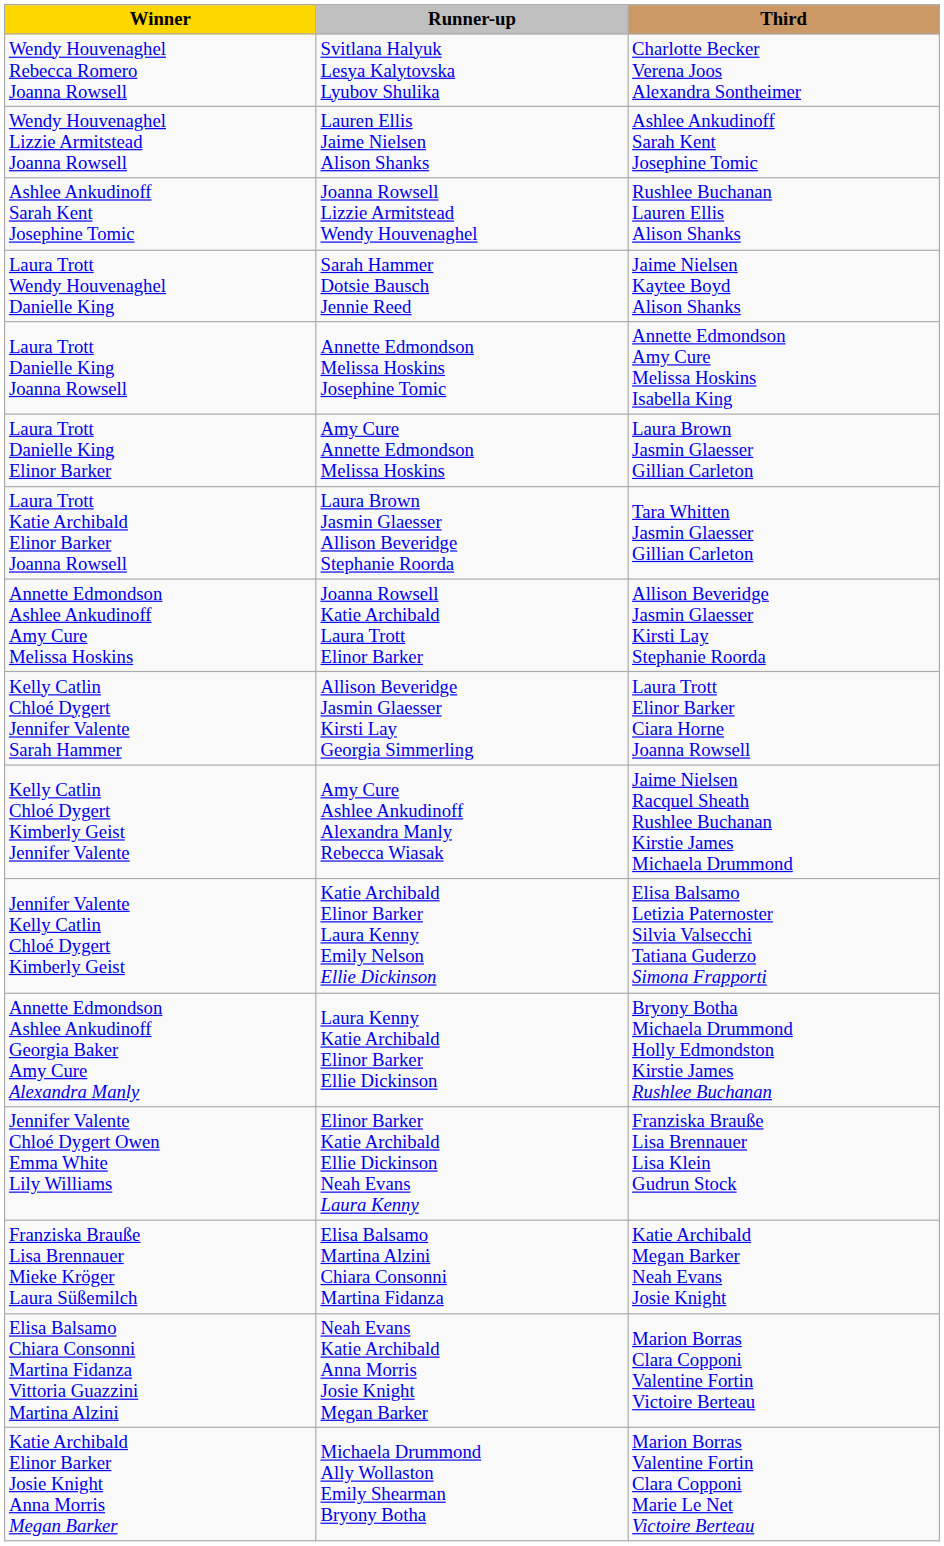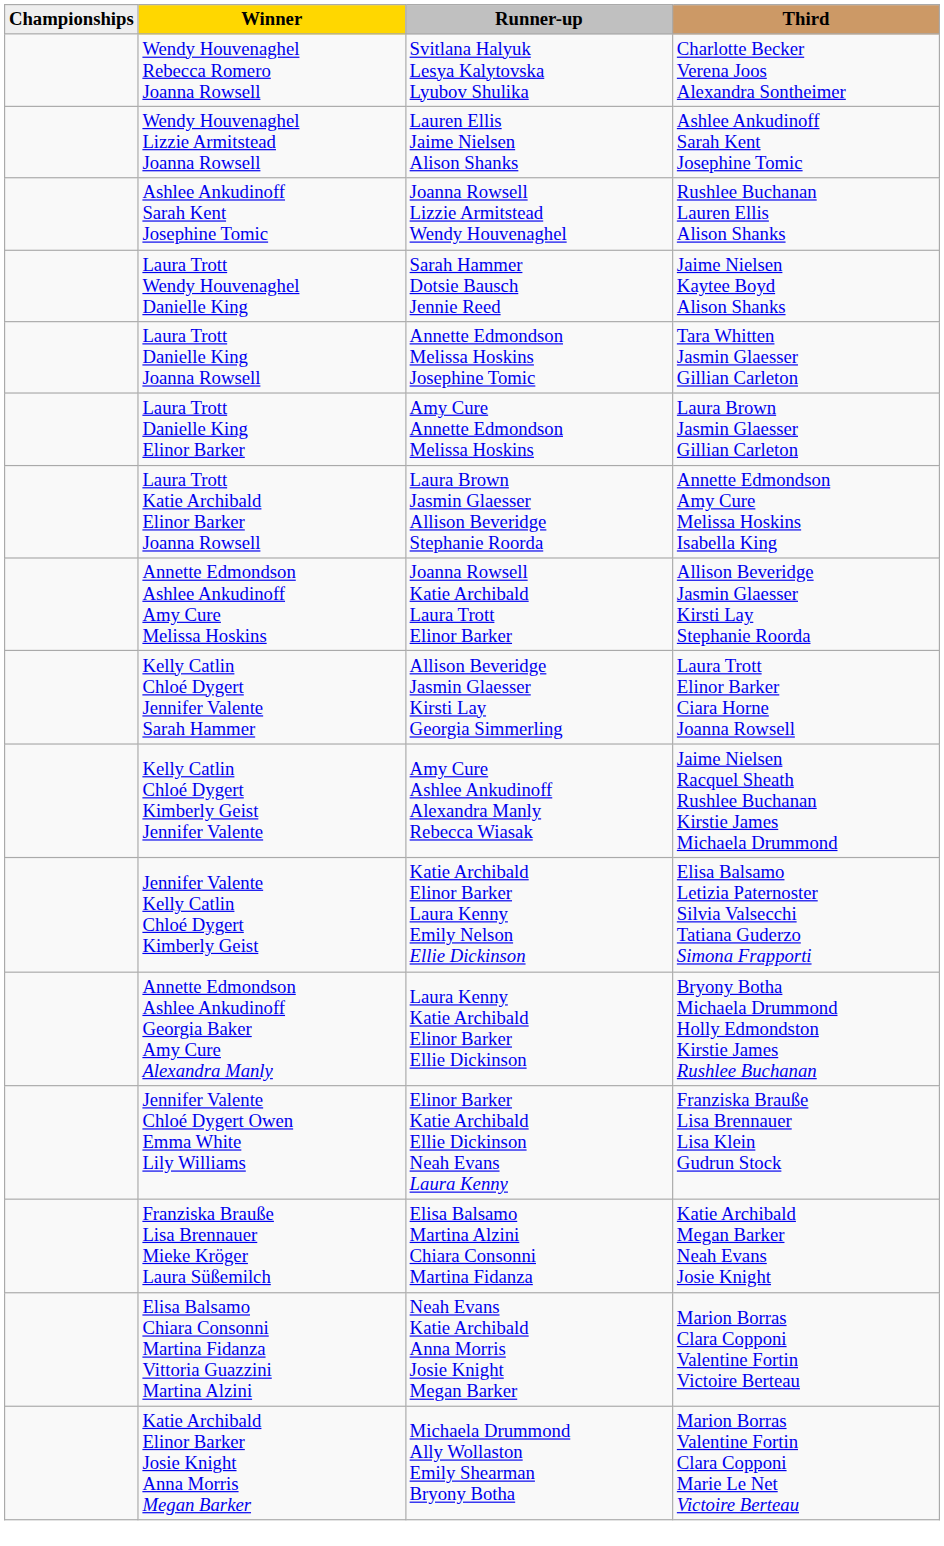 <table class="wikitable sortable" style="width:800px;">
 <tr>
+<th style="width:10%; background:#efefef;">Championships</th>
 <th style="width:30%; background:gold">Winner</th>
 <th style="width:30%; background:silver">Runner-up</th>
 <th style="width:30%; background:#CC9966">Third</th>
 </tr>
 <tr>
+<td><br></td>
 <td><a href='#'>Wendy Houvenaghel</a><br><a href='#'>Rebecca Romero</a><br><a href='#'>Joanna Rowsell</a><br></td>
 <td><a href='#'>Svitlana Halyuk</a><br><a href='#'>Lesya Kalytovska</a><br><a href='#'>Lyubov Shulika</a><br></td>
 <td><a href='#'>Charlotte Becker</a><br><a href='#'>Verena Joos</a><br><a href='#'>Alexandra Sontheimer</a><br></td>
 </tr>
 <tr>
+<td><br></td>
 <td><a href='#'>Wendy Houvenaghel</a><br><a href='#'>Lizzie Armitstead</a><br><a href='#'>Joanna Rowsell</a><br></td>
 <td><a href='#'>Lauren Ellis</a><br><a href='#'>Jaime Nielsen</a><br><a href='#'>Alison Shanks</a><br></td>
 <td><a href='#'>Ashlee Ankudinoff</a><br><a href='#'>Sarah Kent</a><br><a href='#'>Josephine Tomic</a><br></td>
 </tr>
 <tr>
+<td><br></td>
 <td><a href='#'>Ashlee Ankudinoff</a><br><a href='#'>Sarah Kent</a><br> <a href='#'>Josephine Tomic</a><br></td>
 <td><a href='#'>Joanna Rowsell</a> <br><a href='#'>Lizzie Armitstead</a><br><a href='#'>Wendy Houvenaghel</a><br></td>
 <td><a href='#'>Rushlee Buchanan</a><br><a href='#'>Lauren Ellis</a><br><a href='#'>Alison Shanks</a><br></td>
 </tr>
 <tr>
+<td><br></td>
 <td><a href='#'>Laura Trott</a><br><a href='#'>Wendy Houvenaghel</a><br><a href='#'>Danielle King</a><br></td>
 <td><a href='#'>Sarah Hammer</a><br><a href='#'>Dotsie Bausch</a><br><a href='#'>Jennie Reed</a><br></td>
 <td><a href='#'>Jaime Nielsen</a><br><a href='#'>Kaytee Boyd</a><br><a href='#'>Alison Shanks</a><br></td>
 </tr>
 <tr>
+<td><br></td>
 <td><a href='#'>Laura Trott</a><br><a href='#'>Danielle King</a><br><a href='#'>Joanna Rowsell</a><br></td>
 <td><a href='#'>Annette Edmondson</a><br><a href='#'>Melissa Hoskins</a><br><a href='#'>Josephine Tomic</a><br></td>
-<td><a href='#'>Annette Edmondson</a><br><a href='#'>Amy Cure</a><br><a href='#'>Melissa Hoskins</a><br><a href='#'>Isabella King</a><br></td>
+<td><a href='#'>Tara Whitten</a><br><a href='#'>Jasmin Glaesser</a><br><a href='#'>Gillian Carleton</a><br></td>
 </tr>
 <tr>
+<td><br></td>
 <td><a href='#'>Laura Trott</a><br><a href='#'>Danielle King</a><br><a href='#'>Elinor Barker</a><br></td>
 <td><a href='#'>Amy Cure</a><br><a href='#'>Annette Edmondson</a><br><a href='#'>Melissa Hoskins</a><br></td>
 <td><a href='#'>Laura Brown</a><br><a href='#'>Jasmin Glaesser</a><br><a href='#'>Gillian Carleton</a><br></td>
 </tr>
 <tr>
+<td><br></td>
 <td><a href='#'>Laura Trott</a><br><a href='#'>Katie Archibald</a><br><a href='#'>Elinor Barker</a><br><a href='#'>Joanna Rowsell</a><br></td>
 <td><a href='#'>Laura Brown</a><br><a href='#'>Jasmin Glaesser</a><br><a href='#'>Allison Beveridge</a><br><a href='#'>Stephanie Roorda</a><br></td>
-<td><a href='#'>Tara Whitten</a><br><a href='#'>Jasmin Glaesser</a><br><a href='#'>Gillian Carleton</a><br></td>
+<td><a href='#'>Annette Edmondson</a><br><a href='#'>Amy Cure</a><br><a href='#'>Melissa Hoskins</a><br><a href='#'>Isabella King</a><br></td>
 </tr>
 <tr>
+<td><br></td>
 <td><a href='#'>Annette Edmondson</a><br><a href='#'>Ashlee Ankudinoff</a><br><a href='#'>Amy Cure</a><br><a href='#'>Melissa Hoskins</a><br></td>
 <td><a href='#'>Joanna Rowsell</a><br><a href='#'>Katie Archibald</a><br><a href='#'>Laura Trott</a><br><a href='#'>Elinor Barker</a><br></td>
 <td><a href='#'>Allison Beveridge</a><br><a href='#'>Jasmin Glaesser</a><br><a href='#'>Kirsti Lay</a><br><a href='#'>Stephanie Roorda</a><br></td>
 </tr>
 <tr>
+<td><br></td>
 <td><a href='#'>Kelly Catlin</a><br><a href='#'>Chloé Dygert</a><br><a href='#'>Jennifer Valente</a><br> <a href='#'>Sarah Hammer</a><br></td>
 <td><a href='#'>Allison Beveridge</a><br><a href='#'>Jasmin Glaesser</a><br><a href='#'>Kirsti Lay</a><br><a href='#'>Georgia Simmerling</a><br></td>
 <td><a href='#'>Laura Trott</a><br><a href='#'>Elinor Barker</a><br><a href='#'>Ciara Horne</a><br><a href='#'>Joanna Rowsell</a><br></td>
 </tr>
 <tr>
+<td><br></td>
 <td><a href='#'>Kelly Catlin</a><br><a href='#'>Chloé Dygert</a><br><a href='#'>Kimberly Geist</a><br><a href='#'>Jennifer Valente</a><br></td>
 <td><a href='#'>Amy Cure</a><br><a href='#'>Ashlee Ankudinoff</a><br><a href='#'>Alexandra Manly</a><br><a href='#'>Rebecca Wiasak</a><br></td>
 <td><a href='#'>Jaime Nielsen</a><br><a href='#'>Racquel Sheath</a><br><a href='#'>Rushlee Buchanan</a><br><a href='#'>Kirstie James</a><br><a href='#'>Michaela Drummond</a><br></td>
 </tr>
 <tr>
+<td><br></td>
 <td><a href='#'>Jennifer Valente</a><br><a href='#'>Kelly Catlin</a><br><a href='#'>Chloé Dygert</a><br><a href='#'>Kimberly Geist</a><br></td>
 <td><a href='#'>Katie Archibald</a><br><a href='#'>Elinor Barker</a><br><a href='#'>Laura Kenny</a><br><a href='#'>Emily Nelson</a><br><em><a href='#'>Ellie Dickinson</a></em><br></td>
 <td><a href='#'>Elisa Balsamo</a><br><a href='#'>Letizia Paternoster</a><br><a href='#'>Silvia Valsecchi</a><br><a href='#'>Tatiana Guderzo</a><br><em><a href='#'>Simona Frapporti</a></em><br></td>
 </tr>
 <tr>
+<td><br></td>
 <td><a href='#'>Annette Edmondson</a><br><a href='#'>Ashlee Ankudinoff</a><br><a href='#'>Georgia Baker</a><br><a href='#'>Amy Cure</a><br><em><a href='#'>Alexandra Manly</a></em><br></td>
 <td><a href='#'>Laura Kenny</a><br><a href='#'>Katie Archibald</a><br><a href='#'>Elinor Barker</a><br><a href='#'>Ellie Dickinson</a><br></td>
 <td><a href='#'>Bryony Botha</a><br><a href='#'>Michaela Drummond</a><br><a href='#'>Holly Edmondston</a><br><a href='#'>Kirstie James</a><br><em><a href='#'>Rushlee Buchanan</a></em><br></td>
 </tr>
 <tr>
+<td><br></td>
 <td valign=top><a href='#'>Jennifer Valente</a><br><a href='#'>Chloé Dygert Owen</a><br><a href='#'>Emma White</a><br><a href='#'>Lily Williams</a><br></td>
 <td><a href='#'>Elinor Barker</a><br><a href='#'>Katie Archibald</a><br><a href='#'>Ellie Dickinson</a><br><a href='#'>Neah Evans</a><br><em><a href='#'>Laura Kenny</a></em><br></td>
 <td valign=top><a href='#'>Franziska Brauße</a><br><a href='#'>Lisa Brennauer</a><br><a href='#'>Lisa Klein</a><br><a href='#'>Gudrun Stock</a><br></td>
 </tr>
 <tr>
+<td><br></td>
 <td><a href='#'>Franziska Brauße</a><br><a href='#'>Lisa Brennauer</a><br><a href='#'>Mieke Kröger</a><br><a href='#'>Laura Süßemilch</a><br></td>
 <td><a href='#'>Elisa Balsamo</a><br><a href='#'>Martina Alzini</a><br><a href='#'>Chiara Consonni</a><br><a href='#'>Martina Fidanza</a><br></td>
 <td><a href='#'>Katie Archibald</a><br><a href='#'>Megan Barker</a><br><a href='#'>Neah Evans</a><br><a href='#'>Josie Knight</a><br></td>
 </tr>
 <tr>
+<td><br></td>
 <td><a href='#'>Elisa Balsamo</a><br><a href='#'>Chiara Consonni</a><br><a href='#'>Martina Fidanza</a><br><a href='#'>Vittoria Guazzini</a><br><a href='#'>Martina Alzini</a><br></td>
 <td><a href='#'>Neah Evans</a><br><a href='#'>Katie Archibald</a><br><a href='#'>Anna Morris</a><br><a href='#'>Josie Knight</a><br><a href='#'>Megan Barker</a><br></td>
 <td><a href='#'>Marion Borras</a><br><a href='#'>Clara Copponi</a><br><a href='#'>Valentine Fortin</a><br><a href='#'>Victoire Berteau</a><br></td>
 </tr>
 <tr>
+<td><br></td>
 <td><a href='#'>Katie Archibald</a><br><a href='#'>Elinor Barker</a><br><a href='#'>Josie Knight</a><br><a href='#'>Anna Morris</a><br><em><a href='#'>Megan Barker</a></em><br></td>
 <td><a href='#'>Michaela Drummond</a><br><a href='#'>Ally Wollaston</a><br><a href='#'>Emily Shearman</a><br><a href='#'>Bryony Botha</a> <br></td>
 <td><a href='#'>Marion Borras</a><br><a href='#'>Valentine Fortin</a><br><a href='#'>Clara Copponi</a><br><a href='#'>Marie Le Net</a><br><em><a href='#'>Victoire Berteau</a></em><br></td>
 </tr>
 </table>
